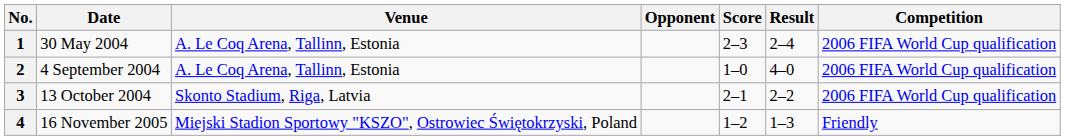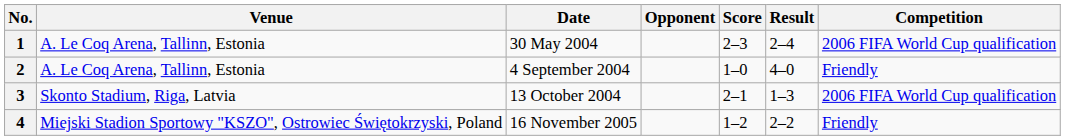 <table class="wikitable plainrowheaders sortable">
 <tr>
 <th scope=col>No.</th>
+<th scope=col>Venue</th>
 <th scope=col data-sort-type=date>Date</th>
-<th scope=col>Venue</th>
 <th scope=col>Opponent</th>
 <th scope=col>Score</th>
 <th scope=col>Result</th>
 <th scope=col>Competition</th>
 </tr>
 <tr>
 <th scope=row>1</th>
+<td><a href='#'>A. Le Coq Arena</a>, <a href='#'>Tallinn</a>, Estonia</td>
 <td>30 May 2004</td>
-<td><a href='#'>A. Le Coq Arena</a>, <a href='#'>Tallinn</a>, Estonia</td>
 <td></td>
 <td>2–3</td>
 <td>2–4</td>
 <td><a href='#'>2006 FIFA World Cup qualification</a></td>
 </tr>
 <tr>
 <th scope=row>2</th>
+<td><a href='#'>A. Le Coq Arena</a>, <a href='#'>Tallinn</a>, Estonia</td>
 <td>4 September 2004</td>
-<td><a href='#'>A. Le Coq Arena</a>, <a href='#'>Tallinn</a>, Estonia</td>
 <td></td>
 <td>1–0</td>
 <td>4–0</td>
-<td><a href='#'>2006 FIFA World Cup qualification</a></td>
+<td><a href='#'>Friendly</a></td>
 </tr>
 <tr>
 <th scope=row>3</th>
+<td><a href='#'>Skonto Stadium</a>, <a href='#'>Riga</a>, Latvia</td>
 <td>13 October 2004</td>
-<td><a href='#'>Skonto Stadium</a>, <a href='#'>Riga</a>, Latvia</td>
 <td></td>
 <td>2–1</td>
-<td>2–2</td>
+<td>1–3</td>
 <td><a href='#'>2006 FIFA World Cup qualification</a></td>
 </tr>
 <tr>
 <th scope=row>4</th>
+<td><a href='#'>Miejski Stadion Sportowy "KSZO"</a>, <a href='#'>Ostrowiec Świętokrzyski</a>, Poland</td>
 <td>16 November 2005</td>
-<td><a href='#'>Miejski Stadion Sportowy "KSZO"</a>, <a href='#'>Ostrowiec Świętokrzyski</a>, Poland</td>
 <td></td>
 <td>1–2</td>
-<td>1–3</td>
+<td>2–2</td>
 <td><a href='#'>Friendly</a></td>
 </tr>
 </table>
